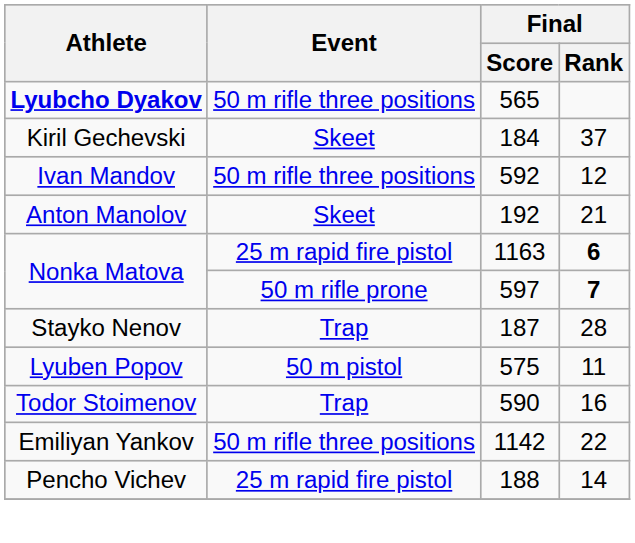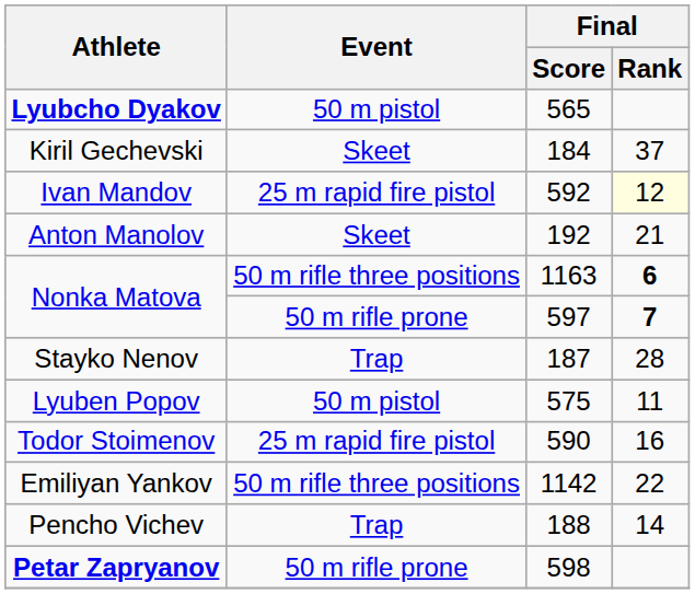 <table class="wikitable" style="font-size:90%; text-align:center;">
 <tr>
 <th rowspan="2">Athlete</th>
 <th rowspan="2">Event</th>
 <th colspan="2">Final</th>
 </tr>
 <tr>
 <th>Score</th>
 <th>Rank</th>
 </tr>
 <tr>
 <td rowspan=1><strong><a href='#'>Lyubcho Dyakov</a></strong></td>
-<td><a href='#'>50 m rifle three positions</a></td>
+<td><a href='#'>50 m pistol</a></td>
 <td align="center">565</td>
 <td align="center"></td>
 </tr>
 <tr>
 <td rowspan=1>Kiril Gechevski</td>
 <td><a href='#'>Skeet</a></td>
 <td align="center">184</td>
 <td align="center">37</td>
 </tr>
 <tr>
 <td rowspan=1><a href='#'>Ivan Mandov</a></td>
-<td><a href='#'>50 m rifle three positions</a></td>
+<td><a href='#'>25 m rapid fire pistol</a></td>
 <td align="center">592</td>
-<td align="center">12</td>
+<td align="center" style="background: lightyellow;">12</td>
 </tr>
 <tr>
 <td rowspan=1><a href='#'>Anton Manolov</a></td>
 <td><a href='#'>Skeet</a></td>
 <td align="center">192</td>
 <td align="center">21</td>
 </tr>
 <tr>
 <td rowspan=2><a href='#'>Nonka Matova</a></td>
-<td><a href='#'>25 m rapid fire pistol</a></td>
+<td><a href='#'>50 m rifle three positions</a></td>
 <td align="center">1163</td>
 <td align="center"><strong>6</strong></td>
 </tr>
 <tr>
 <td><a href='#'>50 m rifle prone</a></td>
 <td align="center">597</td>
 <td align="center"><strong>7</strong></td>
 </tr>
 <tr>
 <td rowspan=1>Stayko Nenov</td>
 <td><a href='#'>Trap</a></td>
 <td align="center">187</td>
 <td align="center">28</td>
 </tr>
 <tr>
 <td rowspan=1><a href='#'>Lyuben Popov</a></td>
 <td><a href='#'>50 m pistol</a></td>
 <td align="center">575</td>
 <td align="center">11</td>
 </tr>
 <tr>
 <td rowspan=1><a href='#'>Todor Stoimenov</a></td>
-<td><a href='#'>Trap</a></td>
+<td><a href='#'>25 m rapid fire pistol</a></td>
 <td align="center">590</td>
 <td align="center">16</td>
 </tr>
 <tr>
 <td rowspan=1>Emiliyan Yankov</td>
 <td><a href='#'>50 m rifle three positions</a></td>
 <td align="center">1142</td>
 <td align="center">22</td>
 </tr>
 <tr>
 <td rowspan=1>Pencho Vichev</td>
-<td><a href='#'>25 m rapid fire pistol</a></td>
+<td><a href='#'>Trap</a></td>
 <td align="center">188</td>
 <td align="center">14</td>
 </tr>
 <tr>
+<td rowspan=1><strong><a href='#'>Petar Zapryanov</a></strong></td>
+<td><a href='#'>50 m rifle prone</a></td>
+<td align="center">598</td>
+<td align="center"></td>
+</tr>
+<tr>
 </tr>
 </table>
